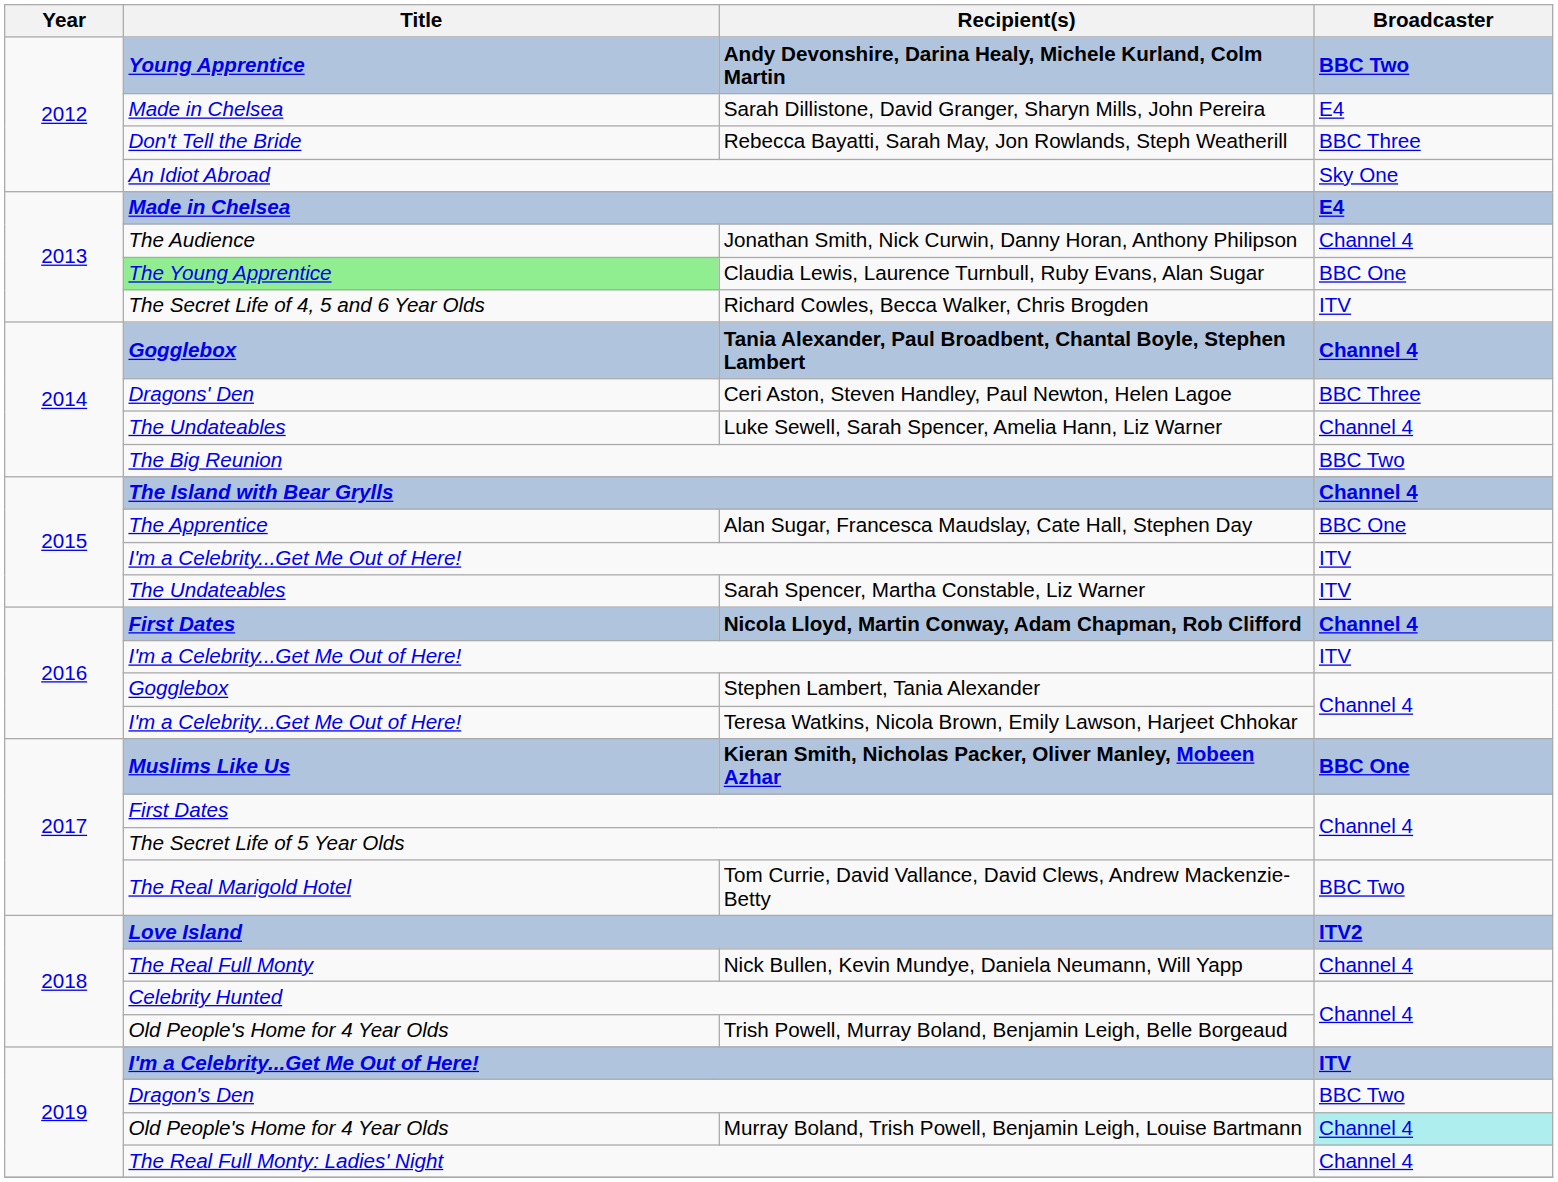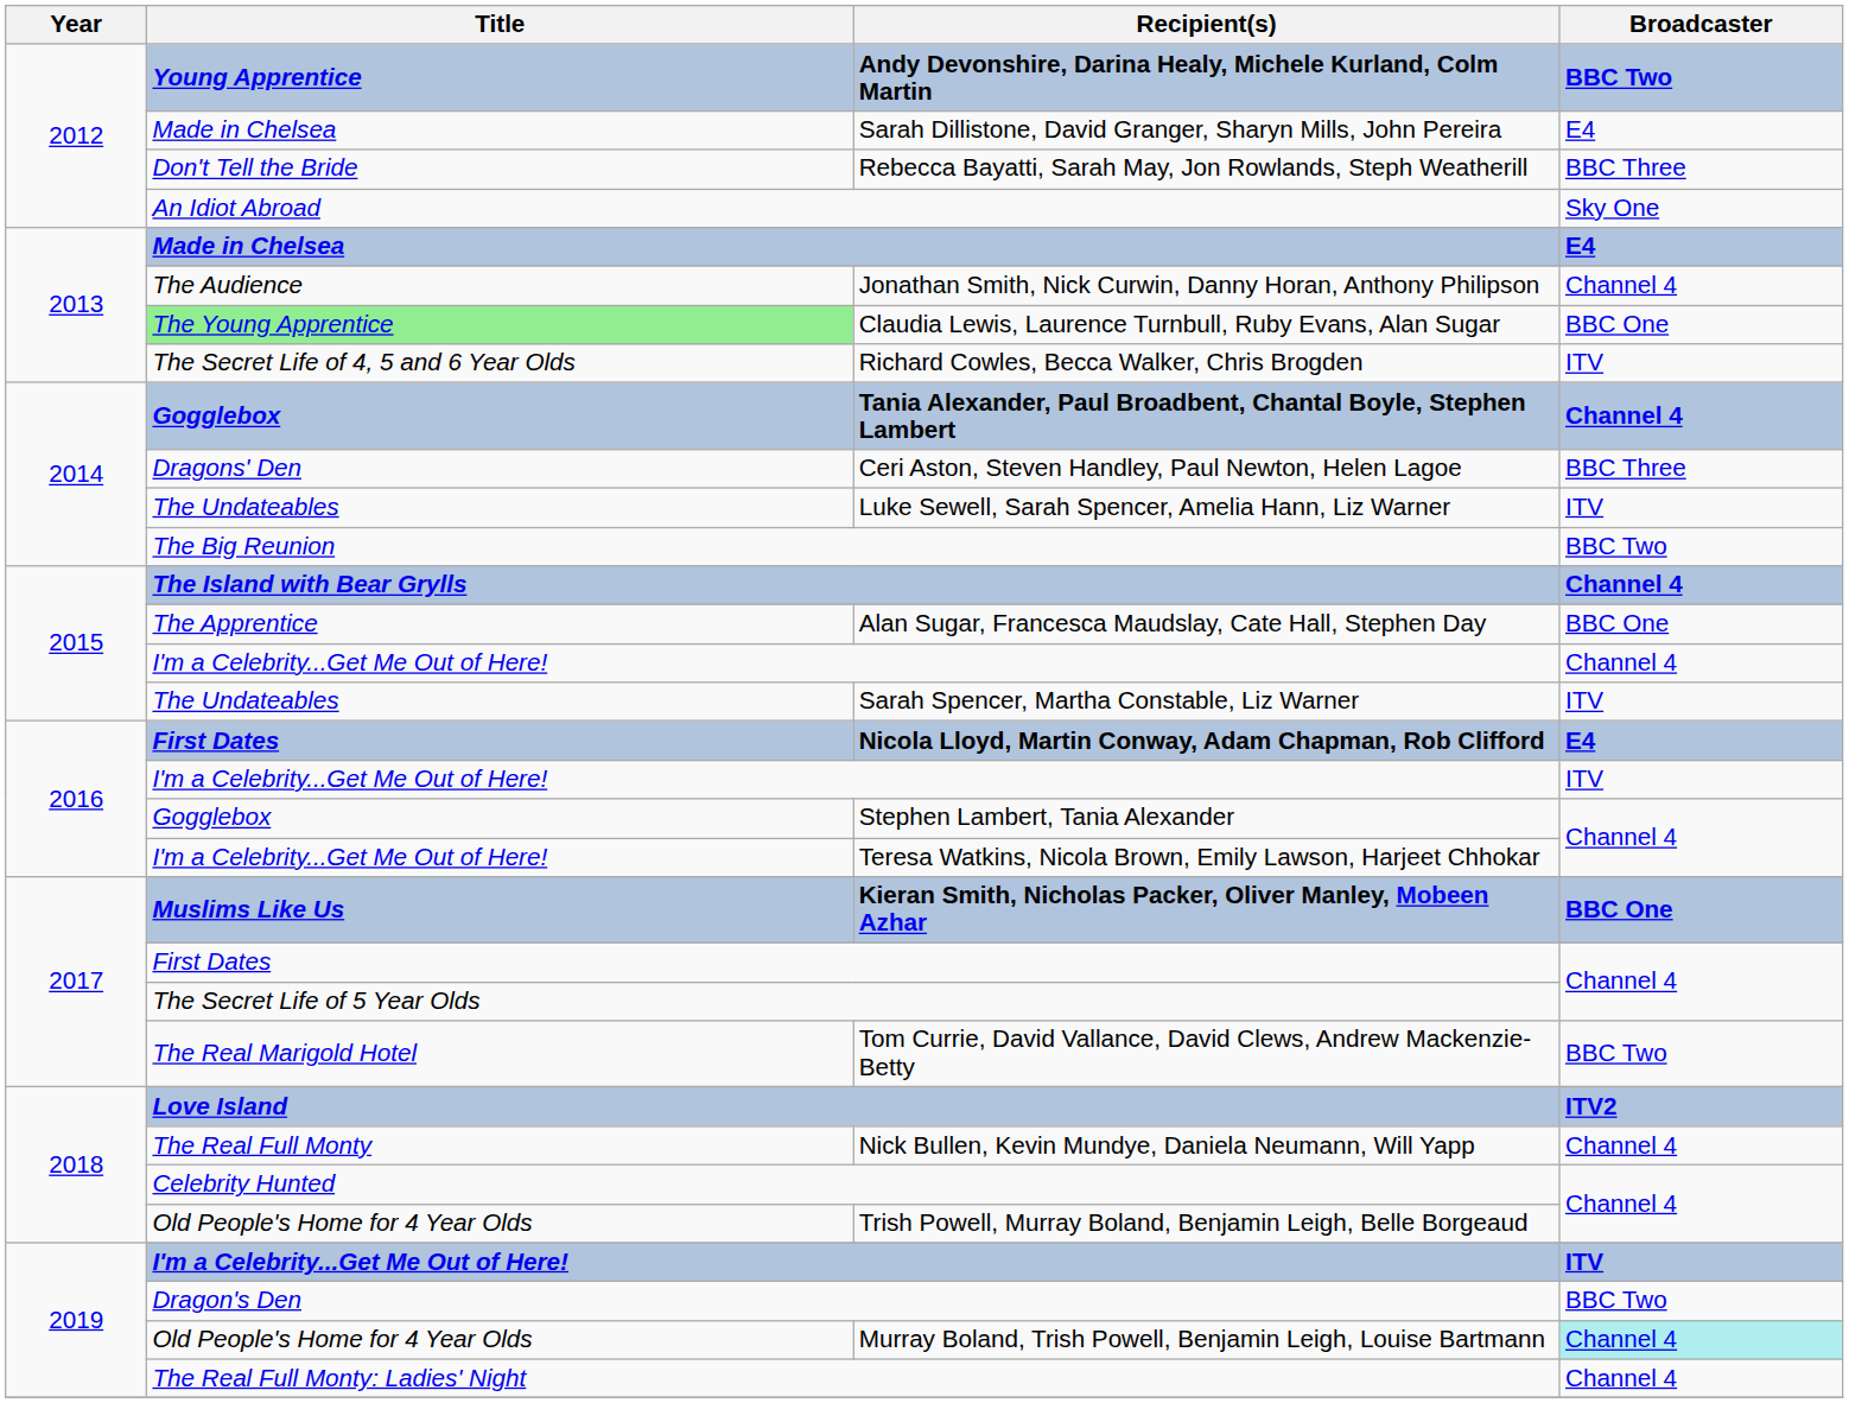 <table class="wikitable" width="95%">
 <tr>
 <th width=5%>Year</th>
 <th width=25%>Title</th>
 <th width=25%><strong>Recipient(s)</strong></th>
 <th width=10%><strong>Broadcaster</strong></th>
 </tr>
 <tr>
 <td rowspan="4" style="text-align:center;"><a href='#'>2012</a></td>
 <td style="background:#B0C4DE;"><strong><em><a href='#'>Young Apprentice</a></em></strong></td>
 <td style="background:#B0C4DE;"><strong>Andy Devonshire, Darina Healy, Michele Kurland, Colm Martin</strong></td>
 <td style="background:#B0C4DE;"><strong><a href='#'>BBC Two</a></strong></td>
 </tr>
 <tr>
 <td><em><a href='#'>Made in Chelsea</a></em></td>
 <td>Sarah Dillistone, David Granger, Sharyn Mills, John Pereira</td>
 <td><a href='#'>E4</a></td>
 </tr>
 <tr>
 <td><em><a href='#'>Don't Tell the Bride</a></em></td>
 <td>Rebecca Bayatti, Sarah May, Jon Rowlands, Steph Weatherill</td>
 <td><a href='#'>BBC Three</a></td>
 </tr>
 <tr>
 <td colspan="2"><em><a href='#'>An Idiot Abroad</a></em></td>
 <td><a href='#'>Sky One</a></td>
 </tr>
 <tr>
 <td rowspan="4" style="text-align:center;"><a href='#'>2013</a></td>
 <td colspan="2" style="background:#B0C4DE;"><strong><em><a href='#'>Made in Chelsea</a></em></strong></td>
 <td style="background:#B0C4DE;"><strong><a href='#'>E4</a></strong></td>
 </tr>
 <tr>
 <td><em>The Audience</em></td>
 <td>Jonathan Smith, Nick Curwin, Danny Horan, Anthony Philipson</td>
 <td><a href='#'>Channel 4</a></td>
 </tr>
 <tr>
 <td style="background: lightgreen;"><em><a href='#'>The Young Apprentice</a></em></td>
 <td>Claudia Lewis, Laurence Turnbull, Ruby Evans, Alan Sugar</td>
 <td><a href='#'>BBC One</a></td>
 </tr>
 <tr>
 <td><em>The Secret Life of 4, 5 and 6 Year Olds</em></td>
 <td>Richard Cowles, Becca Walker, Chris Brogden</td>
 <td><a href='#'>ITV</a></td>
 </tr>
 <tr>
 <td rowspan="4" style="text-align:center;"><a href='#'>2014</a></td>
 <td style="background:#B0C4DE;"><strong><em><a href='#'>Gogglebox</a></em></strong></td>
 <td style="background:#B0C4DE;"><strong>Tania Alexander, Paul Broadbent, Chantal Boyle, Stephen Lambert</strong></td>
 <td style="background:#B0C4DE;"><strong><a href='#'>Channel 4</a></strong></td>
 </tr>
 <tr>
 <td><em><a href='#'>Dragons' Den</a></em></td>
 <td>Ceri Aston, Steven Handley, Paul Newton, Helen Lagoe</td>
 <td><a href='#'>BBC Three</a></td>
 </tr>
 <tr>
 <td><em><a href='#'>The Undateables</a></em></td>
 <td>Luke Sewell, Sarah Spencer, Amelia Hann, Liz Warner</td>
-<td><a href='#'>Channel 4</a></td>
+<td><a href='#'>ITV</a></td>
 </tr>
 <tr>
 <td colspan="2"><em><a href='#'>The Big Reunion</a></em></td>
 <td><a href='#'>BBC Two</a></td>
 </tr>
 <tr>
 <td rowspan="4" style="text-align:center;"><a href='#'>2015</a></td>
 <td colspan="2" style="background:#B0C4DE;"><strong><em><a href='#'>The Island with Bear Grylls</a></em></strong></td>
 <td style="background:#B0C4DE;"><strong><a href='#'>Channel 4</a></strong></td>
 </tr>
 <tr>
 <td><em><a href='#'>The Apprentice</a></em></td>
 <td>Alan Sugar, Francesca Maudslay, Cate Hall, Stephen Day</td>
 <td><a href='#'>BBC One</a></td>
 </tr>
 <tr>
 <td colspan="2"><em><a href='#'>I'm a Celebrity...Get Me Out of Here!</a></em></td>
-<td><a href='#'>ITV</a></td>
+<td><a href='#'>Channel 4</a></td>
 </tr>
 <tr>
 <td><em><a href='#'>The Undateables</a></em></td>
 <td>Sarah Spencer, Martha Constable, Liz Warner</td>
 <td><a href='#'>ITV</a></td>
 </tr>
 <tr>
 <td rowspan="4" style="text-align:center;"><a href='#'>2016</a></td>
 <td style="background:#B0C4DE;"><strong><em><a href='#'>First Dates</a></em></strong></td>
 <td style="background:#B0C4DE;"><strong>Nicola Lloyd, Martin Conway, Adam Chapman, Rob Clifford</strong></td>
-<td style="background:#B0C4DE;"><strong><a href='#'>Channel 4</a></strong></td>
+<td style="background:#B0C4DE;"><strong><a href='#'>E4</a></strong></td>
 </tr>
 <tr>
 <td colspan="2"><em><a href='#'>I'm a Celebrity...Get Me Out of Here!</a></em></td>
 <td><a href='#'>ITV</a></td>
 </tr>
 <tr>
 <td><em><a href='#'>Gogglebox</a></em></td>
 <td>Stephen Lambert, Tania Alexander</td>
 <td rowspan="2"><a href='#'>Channel 4</a></td>
 </tr>
 <tr>
 <td><em><a href='#'>I'm a Celebrity...Get Me Out of Here!</a></em></td>
 <td>Teresa Watkins, Nicola Brown, Emily Lawson, Harjeet Chhokar</td>
 </tr>
 <tr>
 <td rowspan="4" style="text-align:center;"><a href='#'>2017</a></td>
 <td style="background:#B0C4DE;"><strong><em><a href='#'>Muslims Like Us</a></em></strong></td>
 <td style="background:#B0C4DE;"><strong>Kieran Smith, Nicholas Packer, Oliver Manley, <a href='#'>Mobeen Azhar</a></strong></td>
 <td style="background:#B0C4DE;"><strong><a href='#'>BBC One</a></strong></td>
 </tr>
 <tr>
 <td colspan="2"><em><a href='#'>First Dates</a></em></td>
 <td rowspan="2"><a href='#'>Channel 4</a></td>
 </tr>
 <tr>
 <td colspan="2"><em>The Secret Life of 5 Year Olds</em></td>
 </tr>
 <tr>
 <td><em><a href='#'>The Real Marigold Hotel</a></em></td>
 <td>Tom Currie, David Vallance, David Clews, Andrew Mackenzie-Betty</td>
 <td><a href='#'>BBC Two</a></td>
 </tr>
 <tr>
 <td rowspan="4" style="text-align:center;"><a href='#'>2018</a></td>
 <td colspan="2" style="background:#B0C4DE;"><strong><em><a href='#'>Love Island</a></em></strong></td>
 <td style="background:#B0C4DE;"><strong><a href='#'>ITV2</a></strong></td>
 </tr>
 <tr>
 <td><em><a href='#'>The Real Full Monty</a></em></td>
 <td>Nick Bullen, Kevin Mundye, Daniela Neumann, Will Yapp</td>
 <td><a href='#'>Channel 4</a></td>
 </tr>
 <tr>
 <td colspan="2"><em><a href='#'>Celebrity Hunted</a></em></td>
 <td rowspan="2"><a href='#'>Channel 4</a></td>
 </tr>
 <tr>
 <td><em>Old People's Home for 4 Year Olds</em></td>
 <td>Trish Powell, Murray Boland, Benjamin Leigh, Belle Borgeaud</td>
 </tr>
 <tr>
 <td rowspan="4" style="text-align:center;"><a href='#'>2019</a><br></td>
 <td colspan="2" style="background:#B0C4DE;"><strong><em><a href='#'>I'm a Celebrity...Get Me Out of Here!</a></em></strong></td>
 <td style="background:#B0C4DE;"><strong><a href='#'>ITV</a></strong></td>
 </tr>
 <tr>
 <td colspan="2"><em><a href='#'>Dragon's Den</a></em></td>
 <td><a href='#'>BBC Two</a></td>
 </tr>
 <tr>
 <td><em>Old People's Home for 4 Year Olds</em></td>
 <td>Murray Boland, Trish Powell, Benjamin Leigh, Louise Bartmann</td>
 <td style="background: paleturquoise;"><a href='#'>Channel 4</a></td>
 </tr>
 <tr>
 <td colspan="2"><em><a href='#'>The Real Full Monty: Ladies' Night</a></em></td>
 <td><a href='#'>Channel 4</a></td>
 </tr>
 <tr>
 </tr>
 </table>
